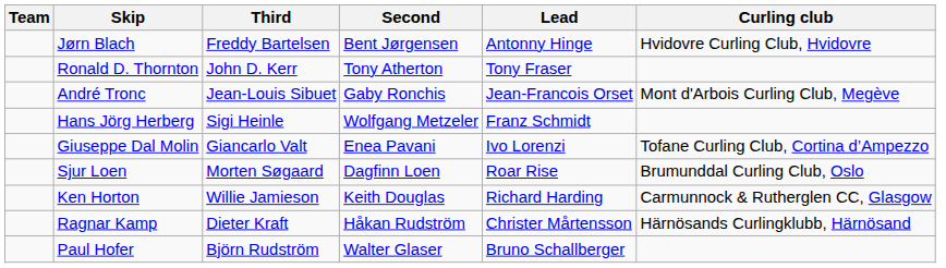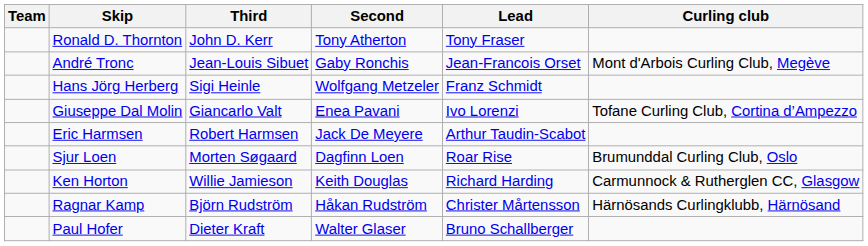 <table class="wikitable">
 <tr>
 <th>Team</th>
 <th>Skip</th>
 <th>Third</th>
 <th>Second</th>
 <th>Lead</th>
 <th>Curling club</th>
-</tr>
-<tr>
-<td></td>
-<td><a href='#'>Jørn Blach</a></td>
-<td><a href='#'>Freddy Bartelsen</a></td>
-<td><a href='#'>Bent Jørgensen</a></td>
-<td><a href='#'>Antonny Hinge</a></td>
-<td>Hvidovre Curling Club, <a href='#'>Hvidovre</a></td>
 </tr>
 <tr>
 <td></td>
 <td><a href='#'>Ronald D. Thornton</a></td>
 <td><a href='#'>John D. Kerr</a></td>
 <td><a href='#'>Tony Atherton</a></td>
 <td><a href='#'>Tony Fraser</a></td>
 <td></td>
 </tr>
 <tr>
 <td></td>
 <td><a href='#'>André Tronc</a></td>
 <td><a href='#'>Jean-Louis Sibuet</a></td>
 <td><a href='#'>Gaby Ronchis</a></td>
 <td><a href='#'>Jean-Francois Orset</a></td>
 <td>Mont d'Arbois Curling Club, <a href='#'>Megève</a></td>
 </tr>
 <tr>
 <td></td>
 <td><a href='#'>Hans Jörg Herberg</a></td>
 <td><a href='#'>Sigi Heinle</a></td>
 <td><a href='#'>Wolfgang Metzeler</a></td>
 <td><a href='#'>Franz Schmidt</a></td>
 <td></td>
 </tr>
 <tr>
 <td></td>
 <td><a href='#'>Giuseppe Dal Molin</a></td>
 <td><a href='#'>Giancarlo Valt</a></td>
 <td><a href='#'>Enea Pavani</a></td>
 <td><a href='#'>Ivo Lorenzi</a></td>
 <td>Tofane Curling Club, <a href='#'>Cortina d’Ampezzo</a></td>
 </tr>
 <tr>
 <td></td>
+<td><a href='#'>Eric Harmsen</a></td>
+<td><a href='#'>Robert Harmsen</a></td>
+<td><a href='#'>Jack De Meyere</a></td>
+<td><a href='#'>Arthur Taudin-Scabot</a></td>
+<td></td>
+</tr>
+<tr>
+<td></td>
 <td><a href='#'>Sjur Loen</a></td>
 <td><a href='#'>Morten Søgaard</a></td>
 <td><a href='#'>Dagfinn Loen</a></td>
 <td><a href='#'>Roar Rise</a></td>
 <td>Brumunddal Curling Club, <a href='#'>Oslo</a></td>
 </tr>
 <tr>
 <td></td>
 <td><a href='#'>Ken Horton</a></td>
 <td><a href='#'>Willie Jamieson</a></td>
 <td><a href='#'>Keith Douglas</a></td>
 <td><a href='#'>Richard Harding</a></td>
 <td>Carmunnock & Rutherglen CC, <a href='#'>Glasgow</a></td>
 </tr>
 <tr>
 <td></td>
 <td><a href='#'>Ragnar Kamp</a></td>
-<td><a href='#'>Dieter Kraft</a></td>
+<td><a href='#'>Björn Rudström</a></td>
 <td><a href='#'>Håkan Rudström</a></td>
 <td><a href='#'>Christer Mårtensson</a></td>
 <td>Härnösands Curlingklubb, <a href='#'>Härnösand</a></td>
 </tr>
 <tr>
 <td></td>
 <td><a href='#'>Paul Hofer</a></td>
-<td><a href='#'>Björn Rudström</a></td>
+<td><a href='#'>Dieter Kraft</a></td>
 <td><a href='#'>Walter Glaser</a></td>
 <td><a href='#'>Bruno Schallberger</a></td>
 <td></td>
 </tr>
 </table>
